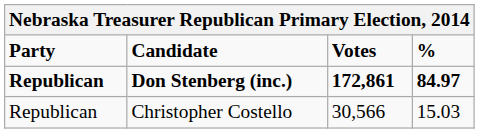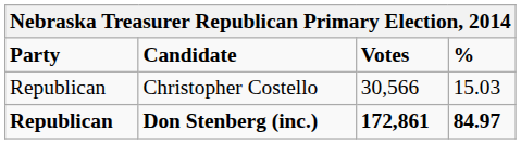 <table class="wikitable">
 <tr>
 <th colspan="4">Nebraska Treasurer Republican Primary Election, 2014</th>
 </tr>
 <tr>
 <td><strong>Party</strong></td>
 <td><strong>Candidate</strong></td>
 <td><strong>Votes</strong></td>
 <td><strong>%</strong></td>
 </tr>
 <tr>
+<td>Republican</td>
+<td>Christopher Costello</td>
+<td>30,566</td>
+<td>15.03</td>
+</tr>
+<tr>
 <td><strong>Republican</strong></td>
 <td><strong>Don Stenberg (inc.)</strong></td>
 <td><strong>172,861</strong></td>
 <td><strong>84.97</strong></td>
 </tr>
-<tr>
-<td>Republican</td>
-<td>Christopher Costello</td>
-<td>30,566</td>
-<td>15.03</td>
-</tr>
 </table>
